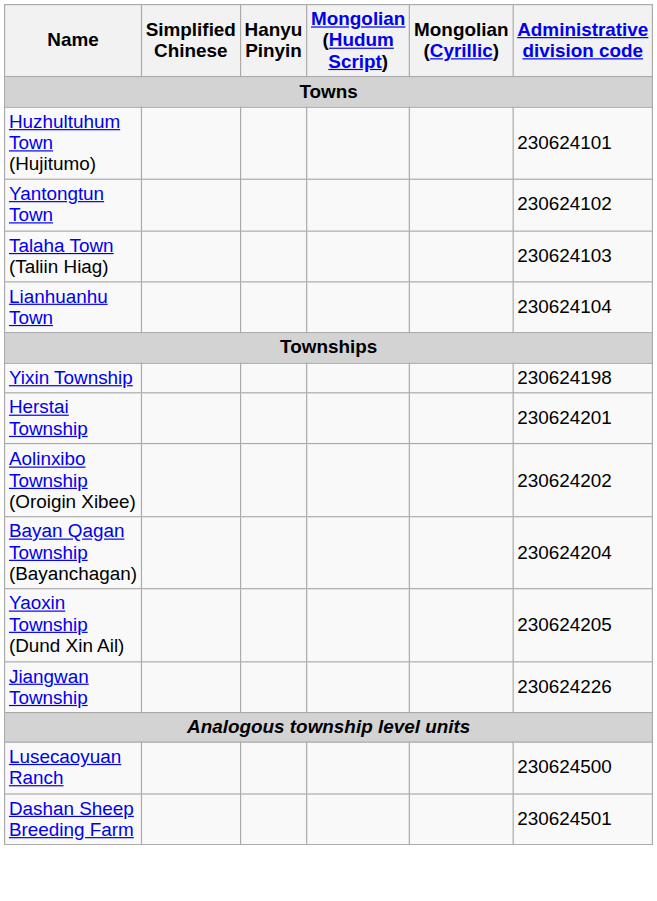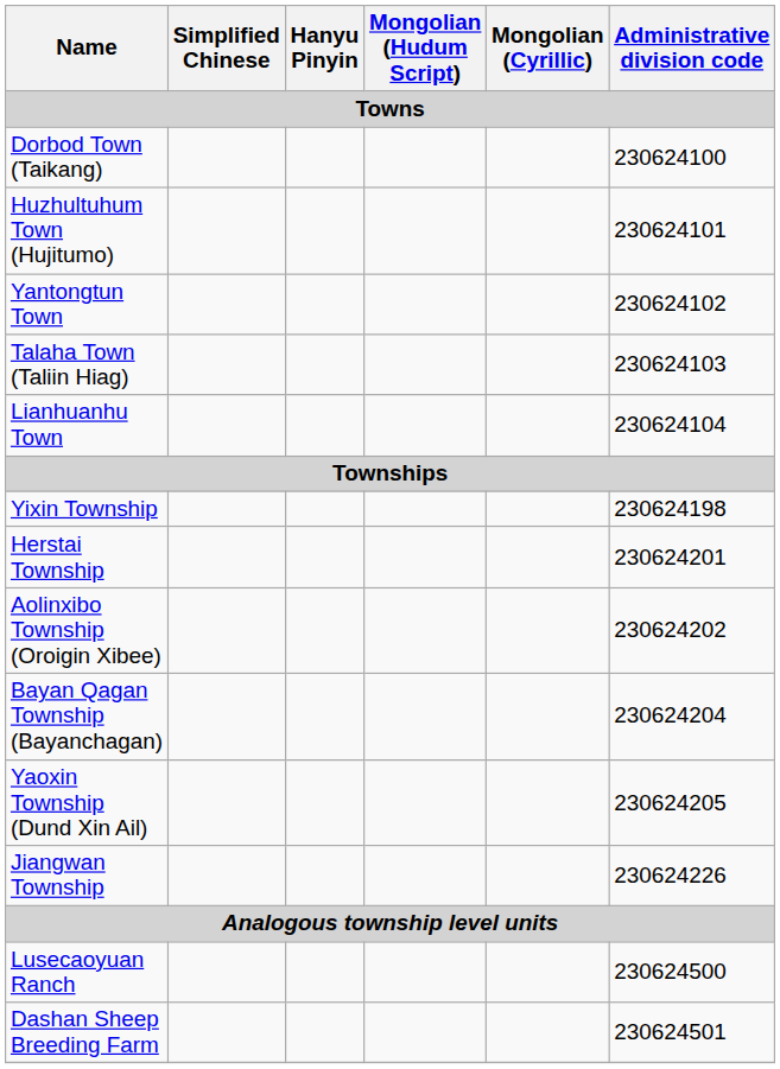 <table class="wikitable" align="center" style="width:50%; border="1">
 <tr>
 <th>Name</th>
 <th>Simplified Chinese</th>
 <th>Hanyu Pinyin</th>
 <th><a href='#'>Mongolian</a> (<a href='#'>Hudum Script</a>)</th>
 <th>Mongolian (<a href='#'>Cyrillic</a>)</th>
 <th><a href='#'>Administrative division code</a></th>
 </tr>
 <tr>
 <td colspan="6"  style="text-align:center; background:#d3d3d3;"><strong>Towns</strong></td>
+</tr>
+<tr --------->
+<td><a href='#'>Dorbod Town</a><br>(Taikang)</td>
+<td></td>
+<td></td>
+<td></td>
+<td></td>
+<td>230624100</td>
 </tr>
 <tr>
 <td><a href='#'>Huzhultuhum Town</a><br>(Hujitumo)</td>
 <td></td>
 <td></td>
 <td></td>
 <td></td>
 <td>230624101</td>
 </tr>
 <tr>
 <td><a href='#'>Yantongtun Town</a></td>
 <td></td>
 <td></td>
 <td></td>
 <td></td>
 <td>230624102</td>
 </tr>
 <tr>
 <td><a href='#'>Talaha Town</a><br>(Taliin Hiag)</td>
 <td></td>
 <td></td>
 <td></td>
 <td></td>
 <td>230624103</td>
 </tr>
 <tr>
 <td><a href='#'>Lianhuanhu Town</a></td>
 <td></td>
 <td></td>
 <td></td>
 <td></td>
 <td>230624104</td>
 </tr>
 <tr>
 <td colspan="6"  style="text-align:center; background:#d3d3d3;"><strong>Townships</strong></td>
 </tr>
 <tr --------->
 <td><a href='#'>Yixin Township</a></td>
 <td></td>
 <td></td>
 <td></td>
 <td></td>
 <td>230624198</td>
 </tr>
 <tr>
 <td><a href='#'>Herstai Township</a></td>
 <td></td>
 <td></td>
 <td></td>
 <td></td>
 <td>230624201</td>
 </tr>
 <tr>
 <td><a href='#'>Aolinxibo Township</a><br>(Oroigin Xibee)</td>
 <td></td>
 <td></td>
 <td></td>
 <td></td>
 <td>230624202</td>
 </tr>
 <tr>
 <td><a href='#'>Bayan Qagan Township</a><br>(Bayanchagan)</td>
 <td></td>
 <td></td>
 <td></td>
 <td></td>
 <td>230624204</td>
 </tr>
 <tr>
 <td><a href='#'>Yaoxin Township</a><br>(Dund Xin Ail)</td>
 <td></td>
 <td></td>
 <td></td>
 <td></td>
 <td>230624205</td>
 </tr>
 <tr>
 <td><a href='#'>Jiangwan Township</a></td>
 <td></td>
 <td></td>
 <td></td>
 <td></td>
 <td>230624226</td>
 </tr>
 <tr>
 <td colspan="6"  style="text-align:center; background:#d3d3d3;"><strong><em>Analogous township level units</em></strong></td>
 </tr>
 <tr --------->
 <td><a href='#'>Lusecaoyuan Ranch</a></td>
 <td></td>
 <td></td>
 <td></td>
 <td></td>
 <td>230624500</td>
 </tr>
 <tr>
 <td><a href='#'>Dashan Sheep Breeding Farm</a></td>
 <td></td>
 <td></td>
 <td></td>
 <td></td>
 <td>230624501</td>
 </tr>
 <tr>
 </tr>
 </table>
